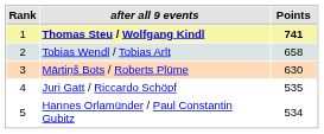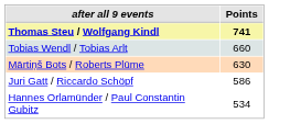 <table cellspacing="1" cellpadding="3" style="border:1px solid #AAAAAA;font-size:86%">
 <tr style="background-color: #E4E4E4;">
-<th style="border-bottom:1px solid #AAAAAA; width: 10px;">Rank</th>
 <th style="border-bottom:1px solid #AAAAAA; width: 275px;"><em>after all 9 events</em></th>
 <th style="border-bottom:1px solid #AAAAAA; width: 50px;">Points</th>
 </tr>
 <tr style="background:#f7f6a8;">
-<td align=center>1</td>
 <td><strong> <a href='#'>Thomas Steu</a> / <a href='#'>Wolfgang Kindl</a></strong></td>
 <td align=center><strong>741</strong></td>
 </tr>
 <tr style="background:#dce5e5;">
-<td align=center>2</td>
 <td> <a href='#'>Tobias Wendl</a> / <a href='#'>Tobias Arlt</a></td>
-<td align=center>658</td>
+<td align=center>660</td>
 </tr>
 <tr style="background:#ffdab9;">
-<td align=center>3</td>
 <td> <a href='#'>Mārtiņš Bots</a> / <a href='#'>Roberts Plūme</a></td>
 <td align=center>630</td>
 </tr>
 <tr>
-<td align=center>4</td>
 <td> <a href='#'>Juri Gatt</a> / <a href='#'>Riccardo Schöpf</a></td>
-<td align=center>535</td>
+<td align=center>586</td>
 </tr>
 <tr>
-<td align=center>5</td>
 <td> <a href='#'>Hannes Orlamünder</a> / <a href='#'>Paul Constantin Gubitz</a></td>
 <td align=center>534</td>
 </tr>
 </table>
